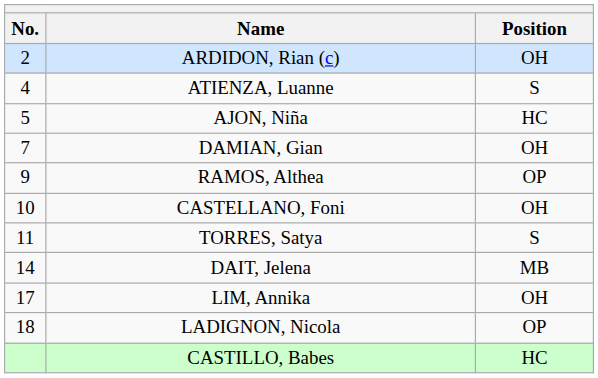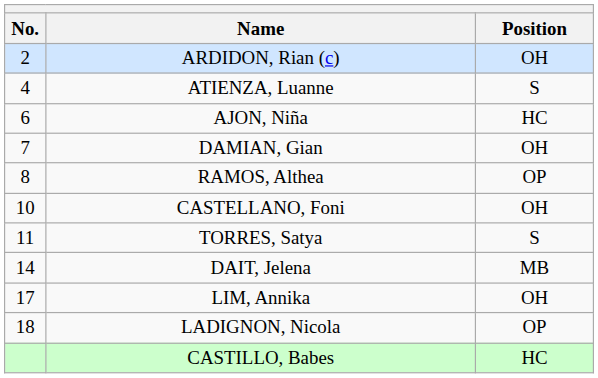 <table class="wikitable mw-collapsible mw-collapsed" style="text-align:center; width:500px; border:none">
 <tr>
 <th style="text-align:center" colspan="3"></th>
 </tr>
 <tr>
 <th style="width:7%">No.</th>
 <th>Name</th>
 <th style="width:20%">Position</th>
 </tr>
 <tr bgcolor=#D0E6FF>
 <td>2</td>
 <td>ARDIDON, Rian (<a href='#'>c</a>)</td>
 <td>OH</td>
 </tr>
 <tr>
 <td>4</td>
 <td>ATIENZA, Luanne</td>
 <td>S</td>
 </tr>
 <tr>
-<td>5</td>
+<td>6</td>
 <td>AJON, Niña</td>
 <td>HC</td>
 </tr>
 <tr>
 <td>7</td>
 <td>DAMIAN, Gian</td>
 <td>OH</td>
 </tr>
 <tr>
-<td>9</td>
+<td>8</td>
 <td>RAMOS, Althea</td>
 <td>OP</td>
 </tr>
 <tr>
 <td>10</td>
 <td>CASTELLANO, Foni</td>
 <td>OH</td>
 </tr>
 <tr>
 <td>11</td>
 <td>TORRES, Satya</td>
 <td>S</td>
 </tr>
 <tr>
 <td>14</td>
 <td>DAIT, Jelena</td>
 <td>MB</td>
 </tr>
 <tr>
 <td>17</td>
 <td>LIM, Annika</td>
 <td>OH</td>
 </tr>
 <tr>
 <td>18</td>
 <td>LADIGNON, Nicola</td>
 <td>OP</td>
 </tr>
 <tr bgcolor=#CCFFCC>
 <td></td>
 <td>CASTILLO, Babes</td>
 <td>HC</td>
 </tr>
 </table>
